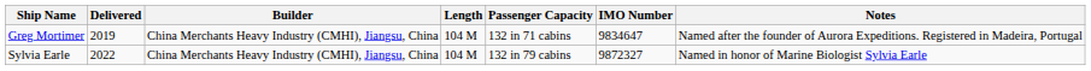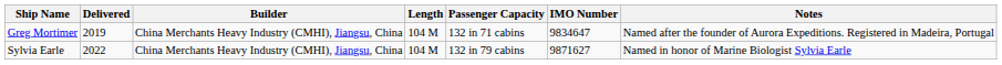 <table class="wikitable">
 <tr>
 <th>Ship Name</th>
 <th>Delivered</th>
 <th>Builder</th>
 <th>Length</th>
 <th>Passenger Capacity</th>
 <th>IMO Number</th>
 <th>Notes</th>
 </tr>
 <tr>
 <td><a href='#'>Greg Mortimer</a></td>
 <td>2019</td>
 <td>China Merchants Heavy Industry (CMHI), <a href='#'>Jiangsu</a>, China</td>
 <td>104 M</td>
 <td>132 in 71 cabins</td>
 <td>9834647</td>
 <td>Named after the founder of Aurora Expeditions. Registered in Madeira, Portugal</td>
 </tr>
 <tr>
 <td>Sylvia Earle</td>
 <td>2022</td>
 <td>China Merchants Heavy Industry (CMHI), <a href='#'>Jiangsu</a>, China</td>
 <td>104 M</td>
 <td>132 in 79 cabins</td>
-<td>9872327</td>
+<td>9871627</td>
 <td>Named in honor of Marine Biologist <a href='#'>Sylvia Earle</a></td>
 </tr>
 </table>
